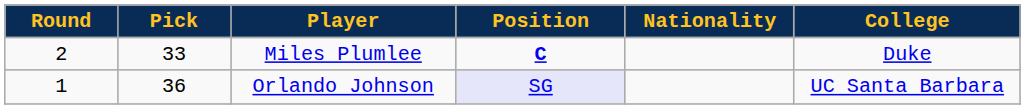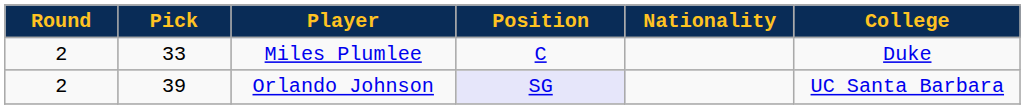 <table class="wikitable sortable sortable">
 <tr>
 <th style="background:#092c57; color:#ffc322" width="10%">Round</th>
 <th style="background:#092c57; color:#ffc322" width="10%">Pick</th>
 <th style="background:#092c57; color:#ffc322" width="20%">Player</th>
 <th style="background:#092c57; color:#ffc322" width="15%">Position</th>
 <th style="background:#092c57; color:#ffc322" width="15%">Nationality</th>
 <th style="background:#092c57; color:#ffc322" width="20%">College</th>
 </tr>
 <tr style="text-align: center">
 <td>2</td>
 <td>33</td>
 <td><a href='#'>Miles Plumlee</a></td>
-<td><strong><a href='#'>C</a></strong></td>
+<td><a href='#'>C</a></td>
 <td></td>
 <td><a href='#'>Duke</a></td>
 </tr>
 <tr style="text-align: center">
-<td>1</td>
-<td>36</td>
+<td>2</td>
+<td>39</td>
 <td><a href='#'>Orlando Johnson</a></td>
 <td style="background: lavender;"><a href='#'>SG</a></td>
 <td></td>
 <td><a href='#'>UC Santa Barbara</a></td>
 </tr>
 </table>
